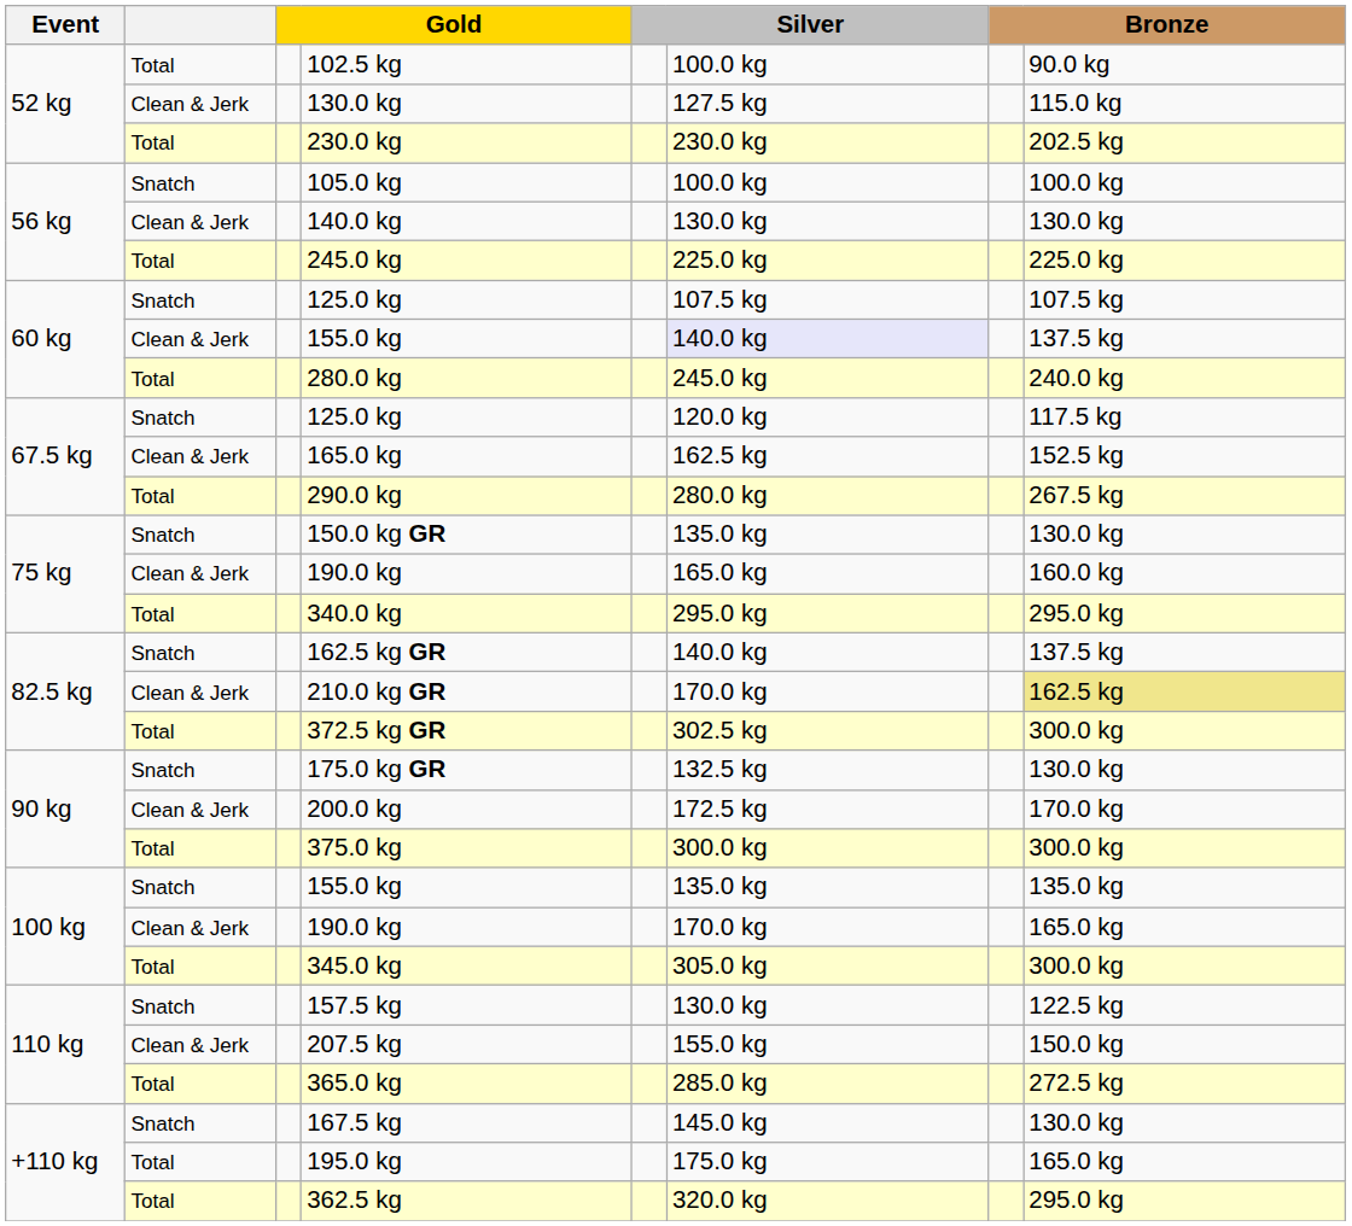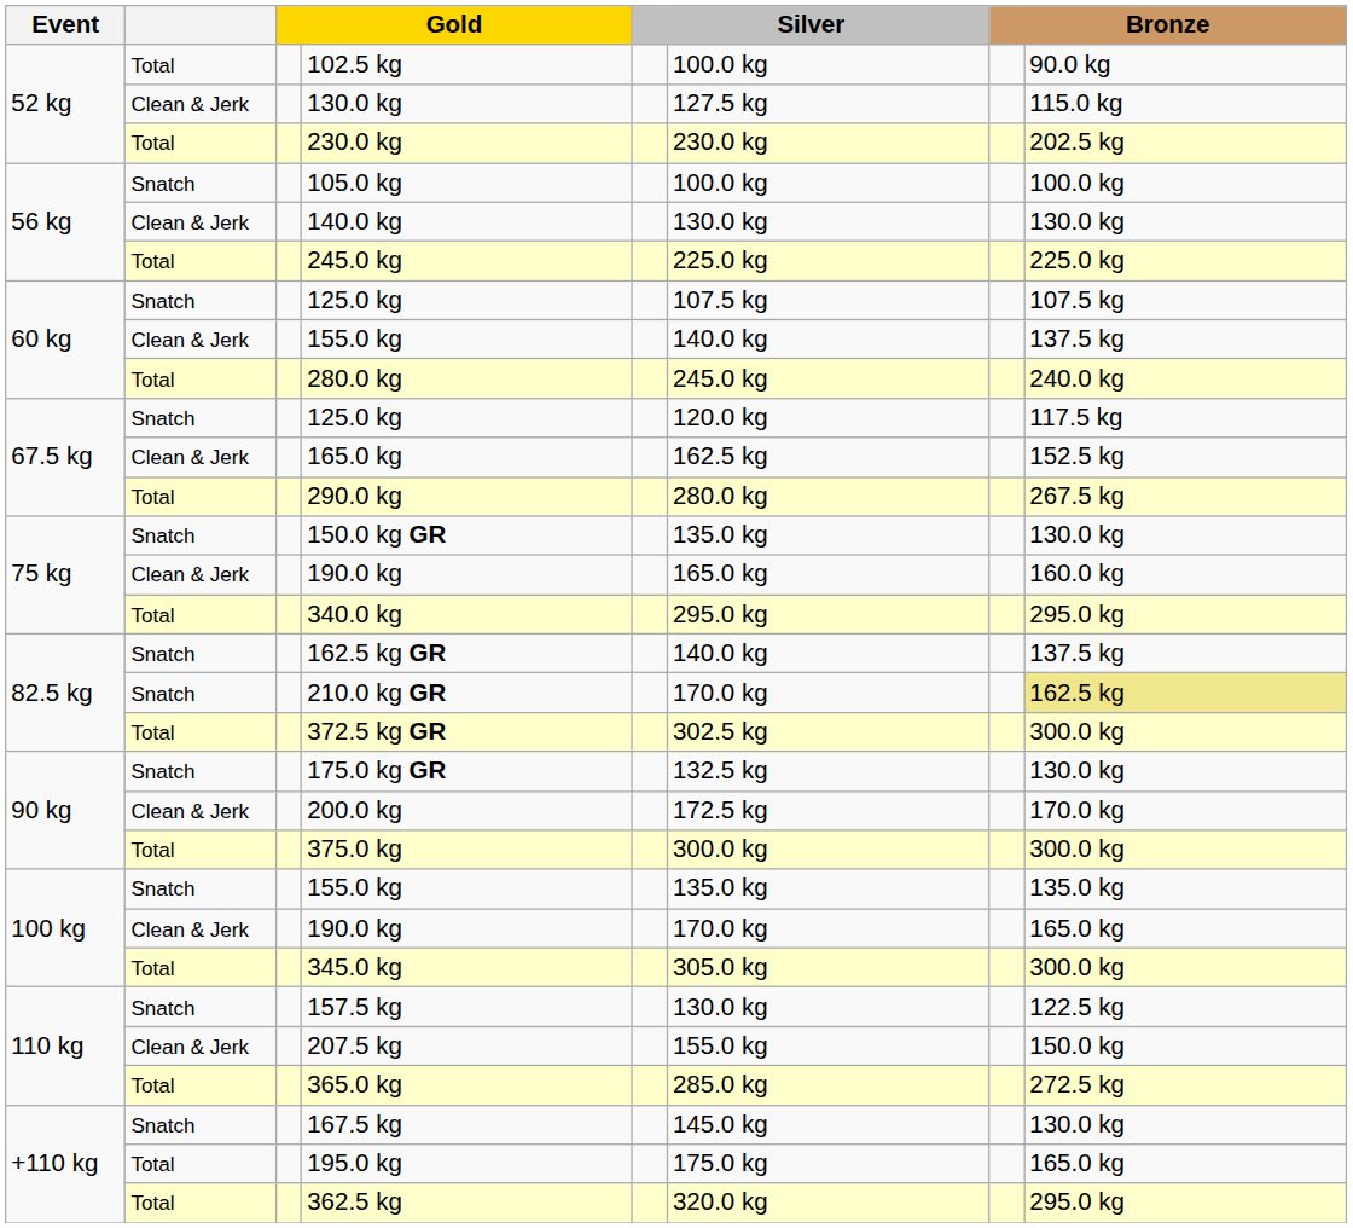 <table class="wikitable">
 <tr>
 <th width="70">Event</th>
 <th width="90"></th>
 <td colspan="2" bgcolor="gold" align="center" width="250"><strong>Gold</strong></td>
 <td colspan="2" bgcolor=silver  align="center" width="250"><strong>Silver</strong></td>
 <td colspan="2" bgcolor="#cc9966" align="center" width="250"><strong>Bronze</strong></td>
 </tr>
 <tr>
 <td rowspan="3">52 kg</td>
 <td><small>Total</small></td>
 <td></td>
 <td>102.5 kg</td>
 <td></td>
 <td>100.0 kg</td>
 <td></td>
 <td>90.0 kg</td>
 </tr>
 <tr>
 <td><small>Clean & Jerk</small></td>
 <td></td>
 <td>130.0 kg</td>
 <td></td>
 <td>127.5 kg</td>
 <td></td>
 <td>115.0 kg</td>
 </tr>
 <tr bgcolor=ffffcc>
 <td><small>Total</small></td>
 <td></td>
 <td>230.0 kg</td>
 <td></td>
 <td>230.0 kg</td>
 <td></td>
 <td>202.5 kg</td>
 </tr>
 <tr>
 <td rowspan="3">56 kg</td>
 <td><small>Snatch</small></td>
 <td></td>
 <td>105.0 kg</td>
 <td></td>
 <td>100.0 kg</td>
 <td></td>
 <td>100.0 kg</td>
 </tr>
 <tr>
 <td><small>Clean & Jerk</small></td>
 <td></td>
 <td>140.0 kg</td>
 <td></td>
 <td>130.0 kg</td>
 <td></td>
 <td>130.0 kg</td>
 </tr>
 <tr bgcolor=ffffcc>
 <td><small>Total</small></td>
 <td></td>
 <td>245.0 kg</td>
 <td></td>
 <td>225.0 kg</td>
 <td><br></td>
 <td>225.0 kg</td>
 </tr>
 <tr>
 <td rowspan="3">60 kg</td>
 <td><small>Snatch</small></td>
 <td></td>
 <td>125.0 kg</td>
 <td></td>
 <td>107.5 kg</td>
 <td></td>
 <td>107.5 kg</td>
 </tr>
 <tr>
 <td><small>Clean & Jerk</small></td>
 <td></td>
 <td>155.0 kg</td>
 <td></td>
-<td style="background: lavender;">140.0 kg</td>
+<td>140.0 kg</td>
 <td></td>
 <td>137.5 kg</td>
 </tr>
 <tr bgcolor=ffffcc>
 <td><small>Total</small></td>
 <td></td>
 <td>280.0 kg</td>
 <td></td>
 <td>245.0 kg</td>
 <td><br></td>
 <td>240.0 kg</td>
 </tr>
 <tr>
 <td rowspan="3">67.5 kg</td>
 <td><small>Snatch</small></td>
 <td></td>
 <td>125.0 kg</td>
 <td></td>
 <td>120.0 kg</td>
 <td></td>
 <td>117.5 kg</td>
 </tr>
 <tr>
 <td><small>Clean & Jerk</small></td>
 <td></td>
 <td>165.0 kg</td>
 <td></td>
 <td>162.5 kg</td>
 <td></td>
 <td>152.5 kg</td>
 </tr>
 <tr bgcolor=ffffcc>
 <td><small>Total</small></td>
 <td></td>
 <td>290.0 kg</td>
 <td></td>
 <td>280.0 kg</td>
 <td></td>
 <td>267.5 kg</td>
 </tr>
 <tr>
 <td rowspan="3">75 kg</td>
 <td><small>Snatch</small></td>
 <td></td>
 <td>150.0 kg <strong>GR</strong></td>
 <td></td>
 <td>135.0 kg</td>
 <td></td>
 <td>130.0 kg</td>
 </tr>
 <tr>
 <td><small>Clean & Jerk</small></td>
 <td></td>
 <td>190.0 kg</td>
 <td></td>
 <td>165.0 kg</td>
 <td></td>
 <td>160.0 kg</td>
 </tr>
 <tr bgcolor=ffffcc>
 <td><small>Total</small></td>
 <td></td>
 <td>340.0 kg</td>
 <td></td>
 <td>295.0 kg</td>
 <td></td>
 <td>295.0 kg</td>
 </tr>
 <tr>
 <td rowspan="3">82.5 kg</td>
 <td><small>Snatch</small></td>
 <td></td>
 <td>162.5 kg <strong>GR</strong></td>
 <td></td>
 <td>140.0 kg</td>
 <td></td>
 <td>137.5 kg</td>
 </tr>
 <tr>
-<td><small>Clean & Jerk</small></td>
+<td><small>Snatch</small></td>
 <td></td>
 <td>210.0 kg <strong>GR</strong></td>
 <td></td>
 <td>170.0 kg</td>
 <td></td>
 <td style="background: khaki;">162.5 kg</td>
 </tr>
 <tr bgcolor=ffffcc>
 <td><small>Total</small></td>
 <td></td>
 <td>372.5 kg <strong>GR</strong></td>
 <td></td>
 <td>302.5 kg</td>
 <td></td>
 <td>300.0 kg</td>
 </tr>
 <tr>
 <td rowspan="3">90 kg</td>
 <td><small>Snatch</small></td>
 <td></td>
 <td>175.0 kg <strong>GR</strong></td>
 <td></td>
 <td>132.5 kg</td>
 <td></td>
 <td>130.0 kg</td>
 </tr>
 <tr>
 <td><small>Clean & Jerk</small></td>
 <td></td>
 <td>200.0 kg</td>
 <td></td>
 <td>172.5 kg</td>
 <td></td>
 <td>170.0 kg</td>
 </tr>
 <tr bgcolor=ffffcc>
 <td><small>Total</small></td>
 <td></td>
 <td>375.0 kg</td>
 <td></td>
 <td>300.0 kg</td>
 <td></td>
 <td>300.0 kg</td>
 </tr>
 <tr>
 <td rowspan="3">100 kg</td>
 <td><small>Snatch</small></td>
 <td></td>
 <td>155.0 kg</td>
 <td></td>
 <td>135.0 kg</td>
 <td></td>
 <td>135.0 kg</td>
 </tr>
 <tr>
 <td><small>Clean & Jerk</small></td>
 <td></td>
 <td>190.0 kg</td>
 <td></td>
 <td>170.0 kg</td>
 <td></td>
 <td>165.0 kg</td>
 </tr>
 <tr bgcolor=ffffcc>
 <td><small>Total</small></td>
 <td></td>
 <td>345.0 kg</td>
 <td></td>
 <td>305.0 kg</td>
 <td></td>
 <td>300.0 kg</td>
 </tr>
 <tr>
 <td rowspan="3">110 kg</td>
 <td><small>Snatch</small></td>
 <td></td>
 <td>157.5 kg</td>
 <td></td>
 <td>130.0 kg</td>
 <td></td>
 <td>122.5 kg</td>
 </tr>
 <tr>
 <td><small>Clean & Jerk</small></td>
 <td></td>
 <td>207.5 kg</td>
 <td></td>
 <td>155.0 kg</td>
 <td></td>
 <td>150.0 kg</td>
 </tr>
 <tr bgcolor=ffffcc>
 <td><small>Total</small></td>
 <td></td>
 <td>365.0 kg</td>
 <td></td>
 <td>285.0 kg</td>
 <td></td>
 <td>272.5 kg</td>
 </tr>
 <tr>
 <td rowspan="3">+110 kg</td>
 <td><small>Snatch</small></td>
 <td></td>
 <td>167.5 kg</td>
 <td></td>
 <td>145.0 kg</td>
 <td></td>
 <td>130.0 kg</td>
 </tr>
 <tr>
 <td><small>Total</small></td>
 <td></td>
 <td>195.0 kg</td>
 <td></td>
 <td>175.0 kg</td>
 <td></td>
 <td>165.0 kg</td>
 </tr>
 <tr bgcolor=ffffcc>
 <td><small>Total</small></td>
 <td></td>
 <td>362.5 kg</td>
 <td></td>
 <td>320.0 kg</td>
 <td></td>
 <td>295.0 kg</td>
 </tr>
 </table>
